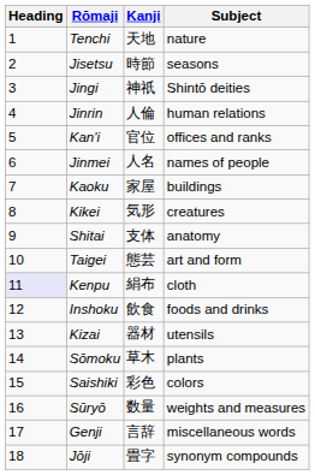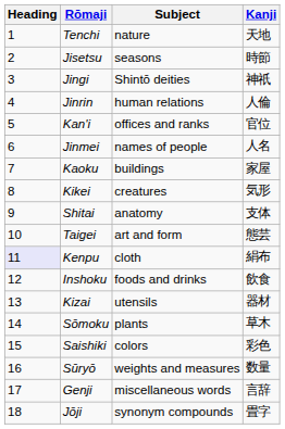 <table class="wikitable">
 <tr>
 <th>Heading</th>
 <th><a href='#'>Rōmaji</a></th>
+<th>Subject</th>
 <th><a href='#'>Kanji</a></th>
-<th>Subject</th>
 </tr>
 <tr>
 <td>1</td>
 <td><em>Tenchi</em></td>
+<td>nature</td>
 <td>天地</td>
-<td>nature</td>
 </tr>
 <tr>
 <td>2</td>
 <td><em>Jisetsu</em></td>
+<td>seasons</td>
 <td>時節</td>
-<td>seasons</td>
 </tr>
 <tr>
 <td>3</td>
 <td><em>Jingi</em></td>
+<td>Shintō deities</td>
 <td>神祇</td>
-<td>Shintō deities</td>
 </tr>
 <tr>
 <td>4</td>
 <td><em>Jinrin</em></td>
+<td>human relations</td>
 <td>人倫</td>
-<td>human relations</td>
 </tr>
 <tr>
 <td>5</td>
 <td><em>Kan'i</em></td>
+<td>offices and ranks</td>
 <td>官位</td>
-<td>offices and ranks</td>
 </tr>
 <tr>
 <td>6</td>
 <td><em>Jinmei</em></td>
+<td>names of people</td>
 <td>人名</td>
-<td>names of people</td>
 </tr>
 <tr>
 <td>7</td>
 <td><em>Kaoku</em></td>
+<td>buildings</td>
 <td>家屋</td>
-<td>buildings</td>
 </tr>
 <tr>
 <td>8</td>
 <td><em>Kikei</em></td>
+<td>creatures</td>
 <td>気形</td>
-<td>creatures</td>
 </tr>
 <tr>
 <td>9</td>
 <td><em>Shitai</em></td>
+<td>anatomy</td>
 <td>支体</td>
-<td>anatomy</td>
 </tr>
 <tr>
 <td>10</td>
 <td><em>Taigei</em></td>
+<td>art and form</td>
 <td>態芸</td>
-<td>art and form</td>
 </tr>
 <tr>
 <td style="background: lavender;">11</td>
 <td><em>Kenpu</em></td>
+<td>cloth</td>
 <td>絹布</td>
-<td>cloth</td>
 </tr>
 <tr>
 <td>12</td>
 <td><em>Inshoku</em></td>
+<td>foods and drinks</td>
 <td>飲食</td>
-<td>foods and drinks</td>
 </tr>
 <tr>
 <td>13</td>
 <td><em>Kizai</em></td>
+<td>utensils</td>
 <td>器材</td>
-<td>utensils</td>
 </tr>
 <tr>
 <td>14</td>
 <td><em>Sōmoku</em></td>
+<td>plants</td>
 <td>草木</td>
-<td>plants</td>
 </tr>
 <tr>
 <td>15</td>
 <td><em>Saishiki</em></td>
+<td>colors</td>
 <td>彩色</td>
-<td>colors</td>
 </tr>
 <tr>
 <td>16</td>
 <td><em>Sūryō</em></td>
+<td>weights and measures</td>
 <td>数量</td>
-<td>weights and measures</td>
 </tr>
 <tr>
 <td>17</td>
 <td><em>Genji</em></td>
+<td>miscellaneous words</td>
 <td>言辞</td>
-<td>miscellaneous words</td>
 </tr>
 <tr>
 <td>18</td>
 <td><em>Jōji</em></td>
+<td>synonym compounds</td>
 <td>畳字</td>
-<td>synonym compounds</td>
 </tr>
 </table>
